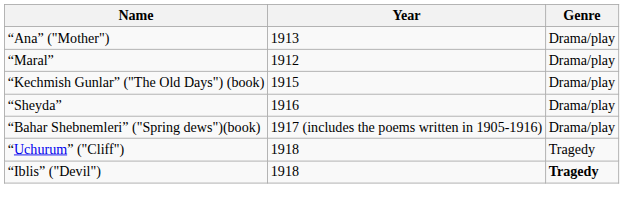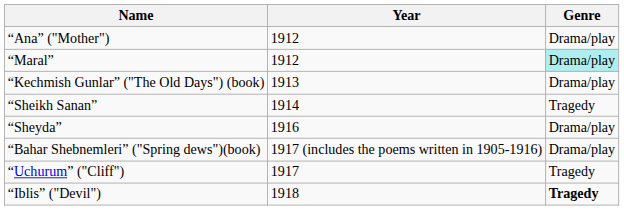 <table class="wikitable">
 <tr>
 <th>Name</th>
 <th>Year</th>
 <th>Genre</th>
 </tr>
 <tr>
 <td>“Ana” ("Mother")</td>
-<td>1913</td>
+<td>1912</td>
 <td>Drama/play</td>
 </tr>
 <tr>
 <td>“Maral”</td>
 <td>1912</td>
+<td style="background: paleturquoise;">Drama/play</td>
+</tr>
+<tr>
+<td>“Kechmish Gunlar” ("The Old Days") (book)</td>
+<td>1913</td>
 <td>Drama/play</td>
 </tr>
 <tr>
-<td>“Kechmish Gunlar” ("The Old Days") (book)</td>
-<td>1915</td>
-<td>Drama/play</td>
+<td>“Sheikh Sanan”</td>
+<td>1914</td>
+<td>Tragedy</td>
 </tr>
 <tr>
 <td>“Sheyda”</td>
 <td>1916</td>
 <td>Drama/play</td>
 </tr>
 <tr>
 <td>“Bahar Shebnemleri” ("Spring dews")(book)</td>
 <td>1917 (includes the poems written in  1905-1916)</td>
 <td>Drama/play</td>
 </tr>
 <tr>
 <td>“<a href='#'>Uchurum</a>” ("Cliff")</td>
-<td>1918</td>
+<td>1917</td>
 <td>Tragedy</td>
 </tr>
 <tr>
 <td>“Iblis” ("Devil")</td>
 <td>1918</td>
 <td><strong>Tragedy</strong></td>
 </tr>
 </table>
